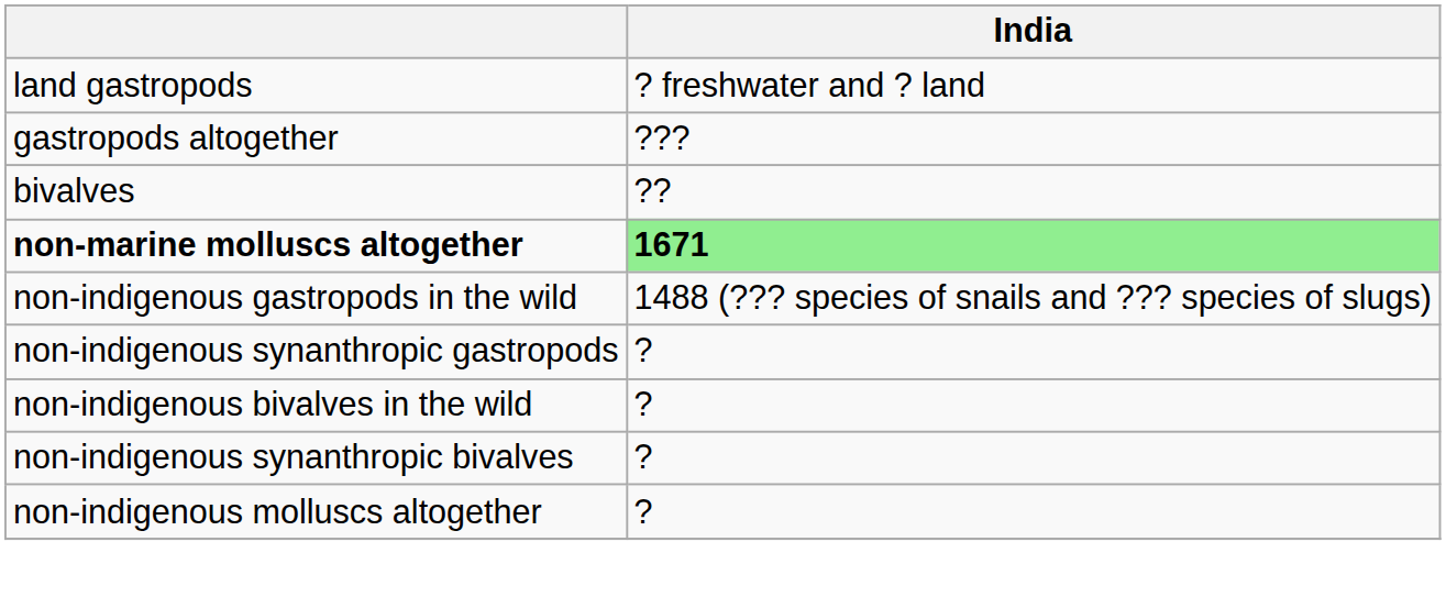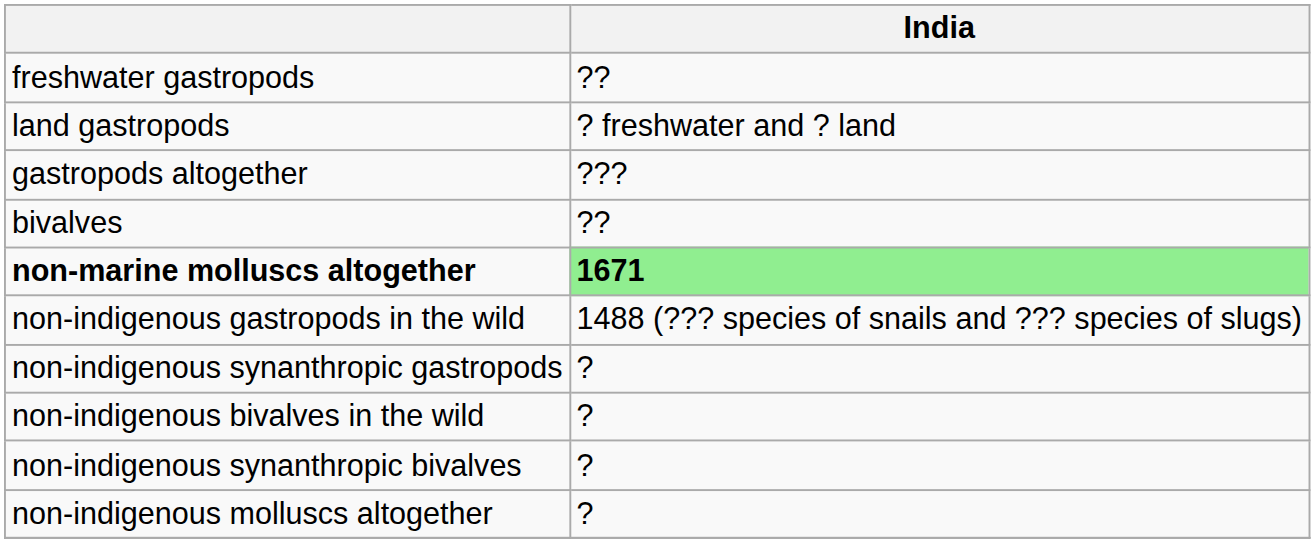 <table class="wikitable">
 <tr>
 <th></th>
 <th>India</th>
+</tr>
+<tr>
+<td>freshwater gastropods</td>
+<td>??</td>
 </tr>
 <tr>
 <td>land gastropods</td>
 <td>? freshwater and ? land</td>
 </tr>
 <tr>
 <td>gastropods altogether</td>
 <td>???</td>
 </tr>
 <tr>
 <td>bivalves</td>
 <td>??</td>
 </tr>
 <tr>
 <td><strong>non-marine molluscs altogether</strong></td>
 <td style="background: lightgreen;"><strong>1671</strong></td>
 </tr>
 <tr>
 <td>non-indigenous gastropods in the wild</td>
 <td>1488 (??? species of snails and ??? species of slugs)</td>
 </tr>
 <tr>
 <td>non-indigenous synanthropic gastropods</td>
 <td>?</td>
 </tr>
 <tr>
 <td>non-indigenous bivalves in the wild</td>
 <td>?</td>
 </tr>
 <tr>
 <td>non-indigenous synanthropic bivalves</td>
 <td>?</td>
 </tr>
 <tr>
 <td>non-indigenous molluscs altogether</td>
 <td>?</td>
 </tr>
 <tr>
 </tr>
 </table>
